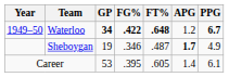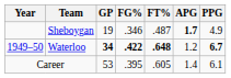 <table class="wikitable sortable" style="font-size:95%; text-align:right;">
 <tr>
 <th>Year</th>
 <th>Team</th>
 <th>GP</th>
 <th>FG%</th>
 <th>FT%</th>
 <th>APG</th>
 <th>PPG</th>
 </tr>
 <tr>
+<td style="text-align:left;"></td>
+<td style="text-align:left;"><a href='#'>Sheboygan</a></td>
+<td>19</td>
+<td>.346</td>
+<td>.487</td>
+<td><strong>1.7</strong></td>
+<td>4.9</td>
+</tr>
+<tr>
 <td style="text-align:left;"><a href='#'>1949–50</a></td>
 <td style="text-align:left;"><a href='#'>Waterloo</a></td>
 <td><strong>34</strong></td>
 <td><strong>.422</strong></td>
 <td><strong>.648</strong></td>
 <td>1.2</td>
 <td><strong>6.7</strong></td>
-</tr>
-<tr>
-<td style="text-align:left;"></td>
-<td style="text-align:left;"><a href='#'>Sheboygan</a></td>
-<td>19</td>
-<td>.346</td>
-<td>.487</td>
-<td><strong>1.7</strong></td>
-<td>4.9</td>
 </tr>
 <tr>
 <td colspan="2" style="text-align:center;">Career</td>
 <td>53</td>
 <td>.395</td>
 <td>.605</td>
 <td>1.4</td>
 <td>6.1</td>
 </tr>
 </table>
